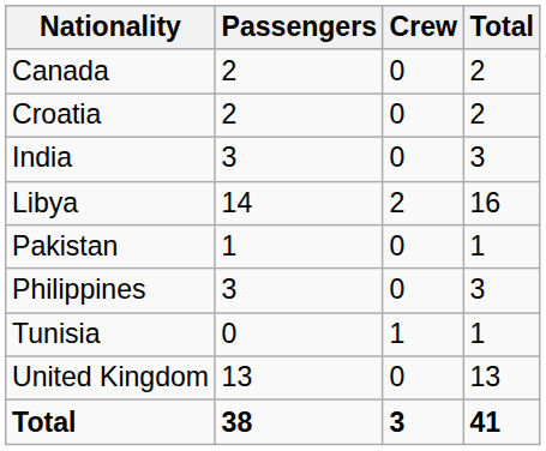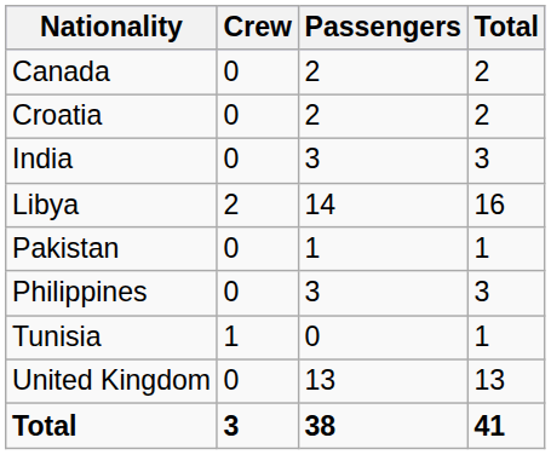 <table class="wikitable">
 <tr style="background:#ccf;">
 <th>Nationality</th>
+<th>Crew</th>
 <th>Passengers</th>
-<th>Crew</th>
 <th>Total</th>
 </tr>
 <tr valign=top>
 <td>Canada</td>
+<td>0</td>
 <td>2</td>
-<td>0</td>
 <td>2</td>
 </tr>
 <tr valign=top>
 <td>Croatia</td>
+<td>0</td>
 <td>2</td>
-<td>0</td>
 <td>2</td>
 </tr>
 <tr valign=top>
 <td>India</td>
+<td>0</td>
 <td>3</td>
-<td>0</td>
 <td>3</td>
 </tr>
 <tr valign=top>
 <td>Libya</td>
+<td>2</td>
 <td>14</td>
-<td>2</td>
 <td>16</td>
 </tr>
 <tr valign=top>
 <td>Pakistan</td>
+<td>0</td>
+<td>1</td>
+<td>1</td>
+</tr>
+<tr valign=top>
+<td>Philippines</td>
+<td>0</td>
+<td>3</td>
+<td>3</td>
+</tr>
+<tr valign=top>
+<td>Tunisia</td>
 <td>1</td>
 <td>0</td>
 <td>1</td>
 </tr>
 <tr valign=top>
-<td>Philippines</td>
-<td>3</td>
+<td>United Kingdom</td>
 <td>0</td>
-<td>3</td>
-</tr>
-<tr valign=top>
-<td>Tunisia</td>
-<td>0</td>
-<td>1</td>
-<td>1</td>
-</tr>
-<tr valign=top>
-<td>United Kingdom</td>
 <td>13</td>
-<td>0</td>
 <td>13</td>
 </tr>
 <tr valign=top>
 <td><strong>Total</strong></td>
+<td><strong>3</strong></td>
 <td><strong>38</strong></td>
-<td><strong>3</strong></td>
 <td><strong>41</strong></td>
 </tr>
 </table>
